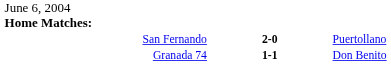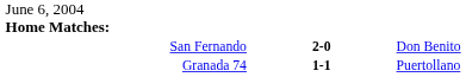 <table width=100% cellspacing=1>
 <tr>
 <th width=20%></th>
 <th width=12%></th>
 <th width=20%></th>
 <th></th>
 </tr>
 <tr>
 <td>June 6, 2004<br><strong>Home Matches:</strong></td>
 </tr>
 <tr style=font-size:90%>
 <td align=right><a href='#'>San Fernando</a></td>
 <td align=center><strong>2-0</strong></td>
-<td><a href='#'>Puertollano</a></td>
+<td><a href='#'>Don Benito</a></td>
 </tr>
 <tr style=font-size:90%>
 <td align=right><a href='#'>Granada 74</a></td>
 <td align=center><strong>1-1</strong></td>
-<td><a href='#'>Don Benito</a></td>
+<td><a href='#'>Puertollano</a></td>
 </tr>
 </table>
